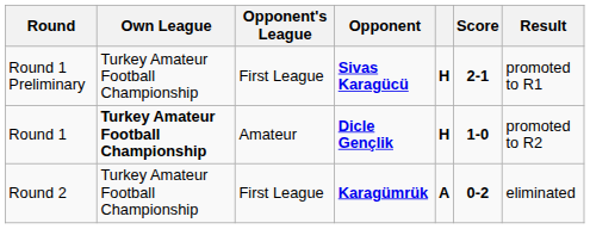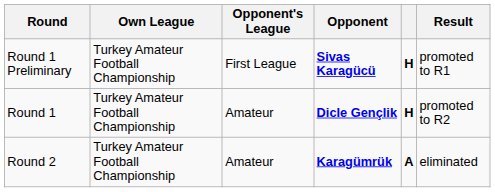 <table class="wikitable" style="text-align: left;">
 <tr>
 <th>Round</th>
 <th>Own League</th>
 <th>Opponent's League</th>
 <th>Opponent</th>
 <th></th>
-<th>Score</th>
 <th>Result</th>
 </tr>
 <tr>
 <td>Round 1 Preliminary</td>
 <td>Turkey Amateur Football Championship</td>
 <td>First League</td>
 <td> <strong><a href='#'>Sivas Karagücü</a></strong></td>
 <td style="text-align:center;"><strong>H</strong></td>
-<td style="text-align:center;"><strong>2-1</strong></td>
 <td>promoted to R1</td>
 </tr>
 <tr>
 <td>Round 1</td>
-<td><strong>Turkey Amateur Football Championship</strong></td>
+<td>Turkey Amateur Football Championship</td>
 <td>Amateur</td>
 <td> <strong><a href='#'>Dicle Gençlik</a></strong></td>
 <td style="text-align:center;"><strong>H</strong></td>
-<td style="text-align:center;"><strong>1-0</strong></td>
 <td>promoted to R2</td>
 </tr>
 <tr>
 <td>Round 2</td>
 <td>Turkey Amateur Football Championship</td>
-<td>First League</td>
+<td>Amateur</td>
 <td> <strong><a href='#'>Karagümrük</a></strong></td>
 <td style="text-align:center;"><strong>A</strong></td>
-<td style="text-align:center;"><strong>0-2</strong></td>
 <td>eliminated</td>
 </tr>
 </table>
